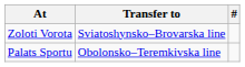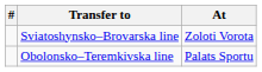 <table class="wikitable" style="border-collapse: collapse; text-align: left;">
 <tr>
+<th>#</th>
+<th>Transfer to</th>
 <th>At</th>
-<th>Transfer to</th>
-<th>#</th>
 </tr>
 <tr>
+<td style="padding:0px;"></td>
+<td style="text-align: left;"><a href='#'>Sviatoshynsko–Brovarska line</a></td>
 <td><a href='#'>Zoloti Vorota</a></td>
-<td style="text-align: left;"><a href='#'>Sviatoshynsko–Brovarska line</a></td>
-<td style="padding:0px;"></td>
 </tr>
 <tr>
+<td style="padding:0px;"></td>
+<td style="text-align: left;"><a href='#'>Obolonsko–Teremkivska line</a></td>
 <td><a href='#'>Palats Sportu</a></td>
-<td style="text-align: left;"><a href='#'>Obolonsko–Teremkivska line</a></td>
-<td style="padding:0px;"></td>
 </tr>
 </table>
